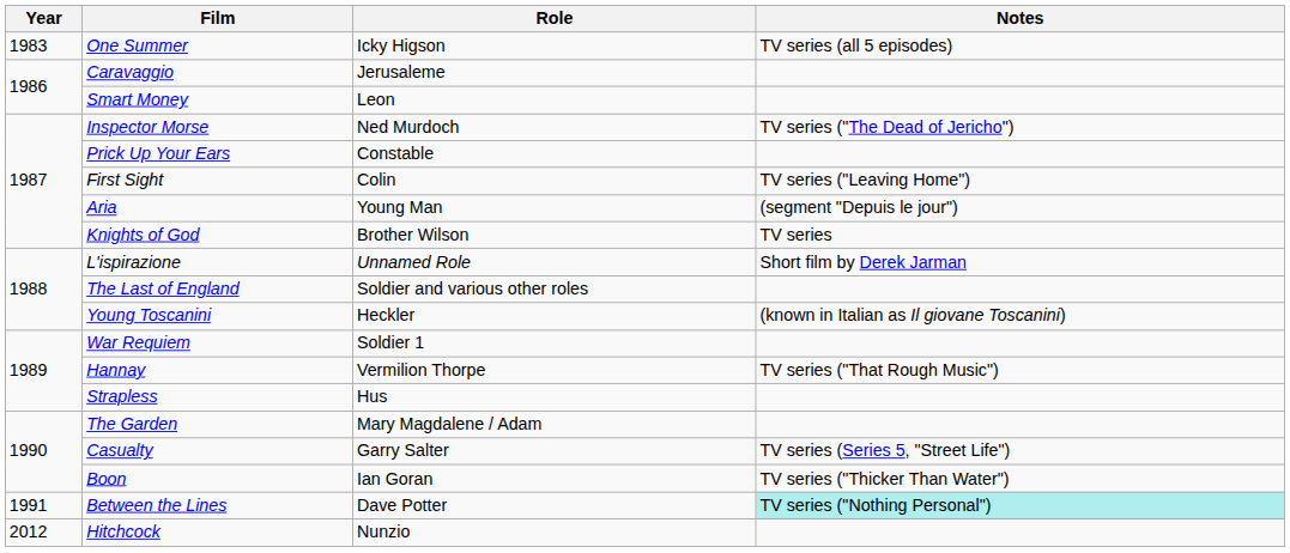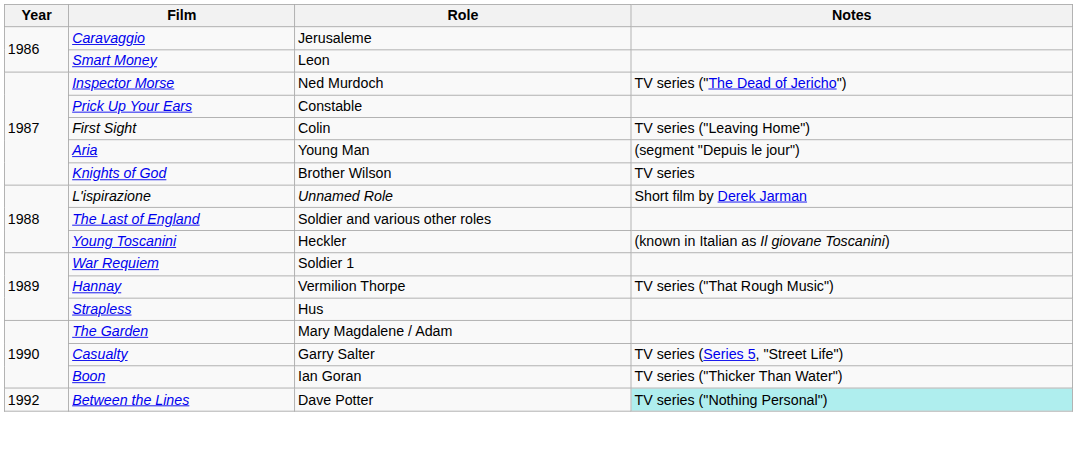 <table class="wikitable" style="width:95%;" border="1" cellpadding="2">
 <tr>
 <th>Year</th>
 <th>Film</th>
 <th>Role</th>
 <th>Notes</th>
-</tr>
-<tr>
-<td>1983</td>
-<td><em><a href='#'>One Summer</a></em></td>
-<td>Icky Higson</td>
-<td>TV series (all 5 episodes)</td>
 </tr>
 <tr>
 <td rowspan="2">1986</td>
 <td><em><a href='#'>Caravaggio</a></em></td>
 <td>Jerusaleme</td>
 <td></td>
 </tr>
 <tr>
 <td><em> <a href='#'>Smart Money</a></em></td>
 <td>Leon</td>
 <td></td>
 </tr>
 <tr>
 <td rowspan="5">1987</td>
 <td><em><a href='#'>Inspector Morse</a></em></td>
 <td>Ned Murdoch</td>
 <td>TV series ("<a href='#'>The Dead of Jericho</a>")</td>
 </tr>
 <tr>
 <td><em><a href='#'>Prick Up Your Ears</a></em></td>
 <td>Constable</td>
 <td></td>
 </tr>
 <tr>
 <td><em>First Sight</em></td>
 <td>Colin</td>
 <td>TV series ("Leaving Home")</td>
 </tr>
 <tr>
 <td><em><a href='#'>Aria</a></em></td>
 <td>Young Man</td>
 <td>(segment "Depuis le jour")</td>
 </tr>
 <tr>
 <td><em><a href='#'>Knights of God</a></em></td>
 <td>Brother Wilson</td>
 <td>TV series </td>
 </tr>
 <tr>
 <td rowspan="3">1988</td>
 <td><em>L'ispirazione</em></td>
 <td><em>Unnamed Role</em></td>
 <td>Short film by <a href='#'>Derek Jarman</a></td>
 </tr>
 <tr>
 <td><em><a href='#'>The Last of England</a></em></td>
 <td>Soldier and various other roles</td>
 <td></td>
 </tr>
 <tr>
 <td><em><a href='#'>Young Toscanini</a></em></td>
 <td>Heckler</td>
 <td>(known in Italian as <em>Il giovane Toscanini</em>)</td>
 </tr>
 <tr>
 <td rowspan="3">1989</td>
 <td><em><a href='#'>War Requiem</a></em></td>
 <td>Soldier 1</td>
 <td></td>
 </tr>
 <tr>
 <td><em><a href='#'>Hannay</a></em></td>
 <td>Vermilion Thorpe</td>
 <td>TV series ("That Rough Music")</td>
 </tr>
 <tr>
 <td><em><a href='#'>Strapless</a></em></td>
 <td>Hus</td>
 <td></td>
 </tr>
 <tr>
 <td rowspan="3">1990</td>
 <td><em><a href='#'>The Garden</a></em></td>
 <td>Mary Magdalene / Adam</td>
 <td></td>
 </tr>
 <tr>
 <td><em><a href='#'>Casualty</a></em></td>
 <td>Garry Salter</td>
 <td>TV series (<a href='#'>Series 5</a>, "Street Life")</td>
 </tr>
 <tr>
 <td><em><a href='#'>Boon</a></em></td>
 <td>Ian Goran</td>
 <td>TV series ("Thicker Than Water")</td>
 </tr>
 <tr>
-<td>1991</td>
+<td>1992</td>
 <td><em><a href='#'>Between the Lines</a></em></td>
 <td>Dave Potter</td>
 <td style="background: paleturquoise;">TV series ("Nothing Personal")</td>
 </tr>
-<tr>
-<td>2012</td>
-<td><em><a href='#'>Hitchcock</a></em></td>
-<td>Nunzio</td>
-<td></td>
-</tr>
 </table>
